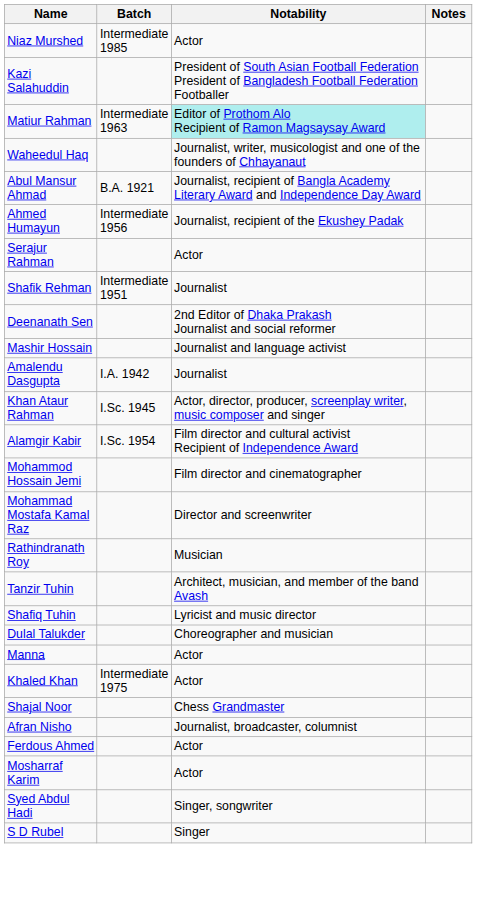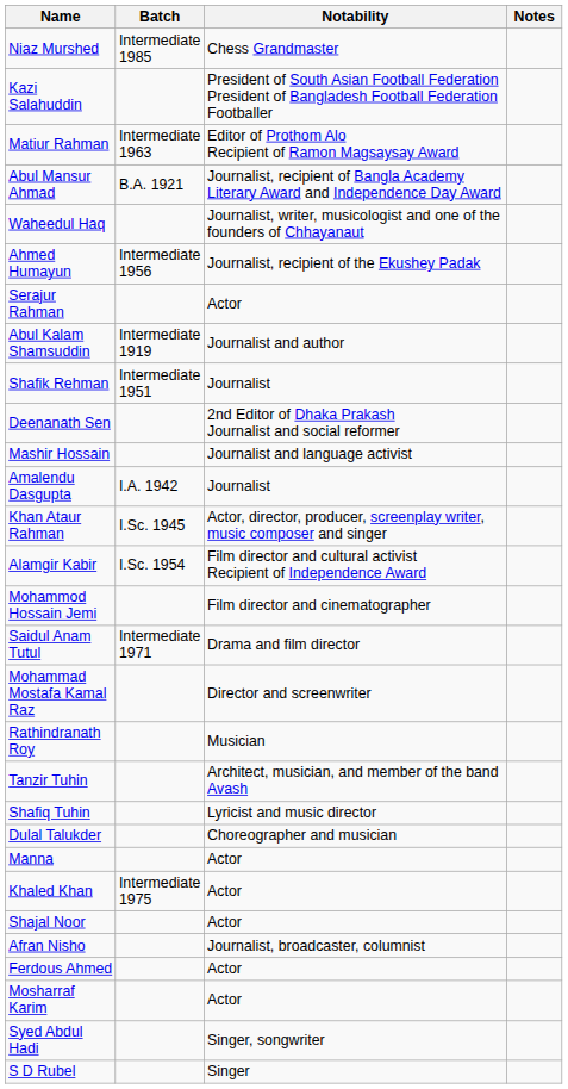 <table class="wikitable col2center col4center">
 <tr>
 <th style="width:20%;">Name</th>
 <th style="width:13%;">Batch</th>
 <th style="width:57%;">Notability</th>
 <th style="width:10%;">Notes</th>
 </tr>
 <tr>
 <td><a href='#'>Niaz Murshed</a></td>
 <td>Intermediate 1985</td>
-<td>Actor</td>
+<td>Chess <a href='#'>Grandmaster</a></td>
 <td></td>
 </tr>
 <tr>
 <td><a href='#'>Kazi Salahuddin</a></td>
 <td></td>
 <td>President of <a href='#'>South Asian Football Federation</a><br>President of <a href='#'>Bangladesh Football Federation</a><br>Footballer</td>
 <td></td>
 </tr>
 <tr>
 <td><a href='#'>Matiur Rahman</a></td>
 <td>Intermediate 1963</td>
-<td style="background: paleturquoise;">Editor of <a href='#'>Prothom Alo</a><br>Recipient of <a href='#'>Ramon Magsaysay Award</a></td>
+<td>Editor of <a href='#'>Prothom Alo</a><br>Recipient of <a href='#'>Ramon Magsaysay Award</a></td>
+<td></td>
+</tr>
+<tr>
+<td><a href='#'>Abul Mansur Ahmad</a></td>
+<td>B.A. 1921</td>
+<td>Journalist, recipient of <a href='#'>Bangla Academy Literary Award</a> and <a href='#'>Independence Day Award</a></td>
 <td></td>
 </tr>
 <tr>
 <td><a href='#'>Waheedul Haq</a></td>
 <td></td>
 <td>Journalist, writer, musicologist and one of the founders of <a href='#'>Chhayanaut</a></td>
-<td></td>
-</tr>
-<tr>
-<td><a href='#'>Abul Mansur Ahmad</a></td>
-<td>B.A. 1921</td>
-<td>Journalist, recipient of <a href='#'>Bangla Academy Literary Award</a> and <a href='#'>Independence Day Award</a></td>
 <td></td>
 </tr>
 <tr>
 <td><a href='#'>Ahmed Humayun</a></td>
 <td>Intermediate 1956</td>
 <td>Journalist, recipient of the <a href='#'>Ekushey Padak</a></td>
 <td></td>
 </tr>
 <tr>
 <td><a href='#'>Serajur Rahman</a></td>
 <td></td>
 <td>Actor</td>
+<td></td>
+</tr>
+<tr>
+<td><a href='#'>Abul Kalam Shamsuddin</a></td>
+<td>Intermediate 1919</td>
+<td>Journalist and author</td>
 <td></td>
 </tr>
 <tr>
 <td><a href='#'>Shafik Rehman</a></td>
 <td>Intermediate 1951</td>
 <td>Journalist</td>
 <td></td>
 </tr>
 <tr>
 <td><a href='#'>Deenanath Sen</a></td>
 <td></td>
 <td>2nd Editor of <a href='#'>Dhaka Prakash</a><br>Journalist and social reformer</td>
 <td></td>
 </tr>
 <tr>
 <td><a href='#'>Mashir Hossain</a></td>
 <td></td>
 <td>Journalist and language activist</td>
 <td></td>
 </tr>
 <tr>
 <td><a href='#'>Amalendu Dasgupta</a></td>
 <td>I.A. 1942</td>
 <td>Journalist</td>
 <td></td>
 </tr>
 <tr>
 <td><a href='#'>Khan Ataur Rahman</a></td>
 <td>I.Sc. 1945</td>
 <td>Actor, director, producer, <a href='#'>screenplay writer</a>, <a href='#'>music composer</a> and singer</td>
 <td></td>
 </tr>
 <tr>
 <td><a href='#'>Alamgir Kabir</a></td>
 <td>I.Sc. 1954</td>
 <td>Film director and cultural activist<br>Recipient of <a href='#'>Independence Award</a></td>
 <td></td>
 </tr>
 <tr>
 <td><a href='#'>Mohammod Hossain Jemi</a></td>
 <td></td>
 <td>Film director and cinematographer</td>
+<td></td>
+</tr>
+<tr>
+<td><a href='#'>Saidul Anam Tutul</a></td>
+<td>Intermediate 1971</td>
+<td>Drama and film director</td>
 <td></td>
 </tr>
 <tr>
 <td><a href='#'>Mohammad Mostafa Kamal Raz</a></td>
 <td></td>
 <td>Director and screenwriter</td>
 <td></td>
 </tr>
 <tr>
 <td><a href='#'>Rathindranath Roy</a></td>
 <td></td>
 <td>Musician</td>
 <td></td>
 </tr>
 <tr>
 <td><a href='#'>Tanzir Tuhin</a></td>
 <td></td>
 <td>Architect, musician, and member of the band <a href='#'>Avash</a></td>
 <td></td>
 </tr>
 <tr>
 <td><a href='#'>Shafiq Tuhin</a></td>
 <td></td>
 <td>Lyricist and music director</td>
 <td></td>
 </tr>
 <tr>
 <td><a href='#'>Dulal Talukder</a></td>
 <td></td>
 <td>Choreographer and musician</td>
 <td></td>
 </tr>
 <tr>
 <td><a href='#'>Manna</a></td>
 <td></td>
 <td>Actor</td>
 <td></td>
 </tr>
 <tr>
 <td><a href='#'>Khaled Khan</a></td>
 <td>Intermediate 1975</td>
 <td>Actor</td>
 <td></td>
 </tr>
 <tr>
 <td><a href='#'>Shajal Noor</a></td>
 <td></td>
-<td>Chess <a href='#'>Grandmaster</a></td>
+<td>Actor</td>
 <td></td>
 </tr>
 <tr>
 <td><a href='#'>Afran Nisho</a></td>
 <td></td>
 <td>Journalist, broadcaster, columnist</td>
 <td></td>
 </tr>
 <tr>
 <td><a href='#'>Ferdous Ahmed</a></td>
 <td></td>
 <td>Actor</td>
 <td></td>
 </tr>
 <tr>
 <td><a href='#'>Mosharraf Karim</a></td>
 <td></td>
 <td>Actor</td>
 <td></td>
 </tr>
 <tr>
 <td><a href='#'>Syed Abdul Hadi</a></td>
 <td></td>
 <td>Singer, songwriter</td>
 <td></td>
 </tr>
 <tr>
 <td><a href='#'>S D Rubel</a></td>
 <td></td>
 <td>Singer</td>
 <td></td>
 </tr>
 </table>
